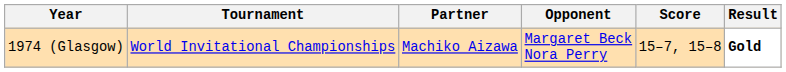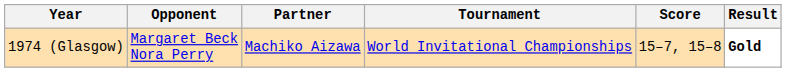 <table class="sortable wikitable" style="font-size:90%;">
 <tr>
 <th>Year</th>
+<th>Opponent</th>
+<th>Partner</th>
 <th>Tournament</th>
-<th>Partner</th>
-<th>Opponent</th>
 <th>Score</th>
 <th>Result</th>
 </tr>
 <tr style="background:#FFE0AF">
 <td align="center">1974 (Glasgow)</td>
+<td align="left"> <a href='#'>Margaret Beck</a><br> <a href='#'>Nora Perry</a></td>
+<td align="left"> <a href='#'>Machiko Aizawa</a></td>
 <td align="left"><a href='#'>World Invitational Championships</a></td>
-<td align="left"> <a href='#'>Machiko Aizawa</a></td>
-<td align="left"> <a href='#'>Margaret Beck</a><br> <a href='#'>Nora Perry</a></td>
 <td align="left">15–7, 15–8</td>
 <td style="text-align:left; background:white"> <strong>Gold</strong></td>
 </tr>
 </table>
